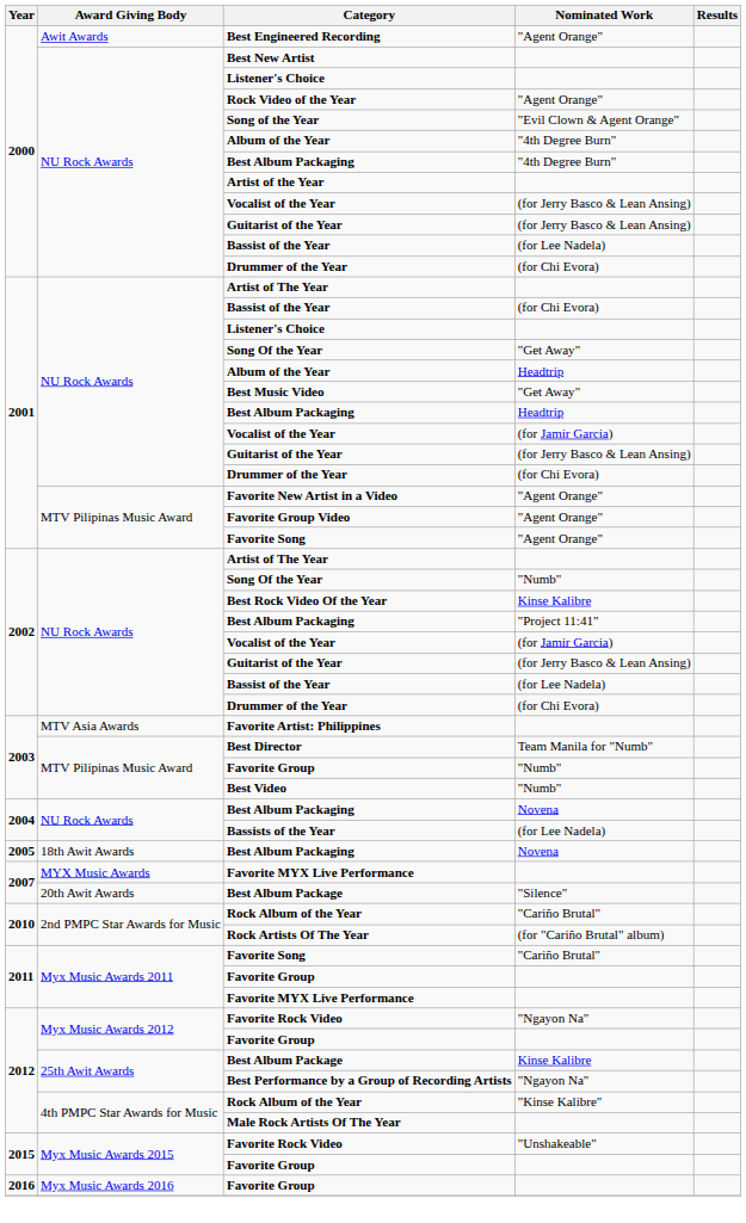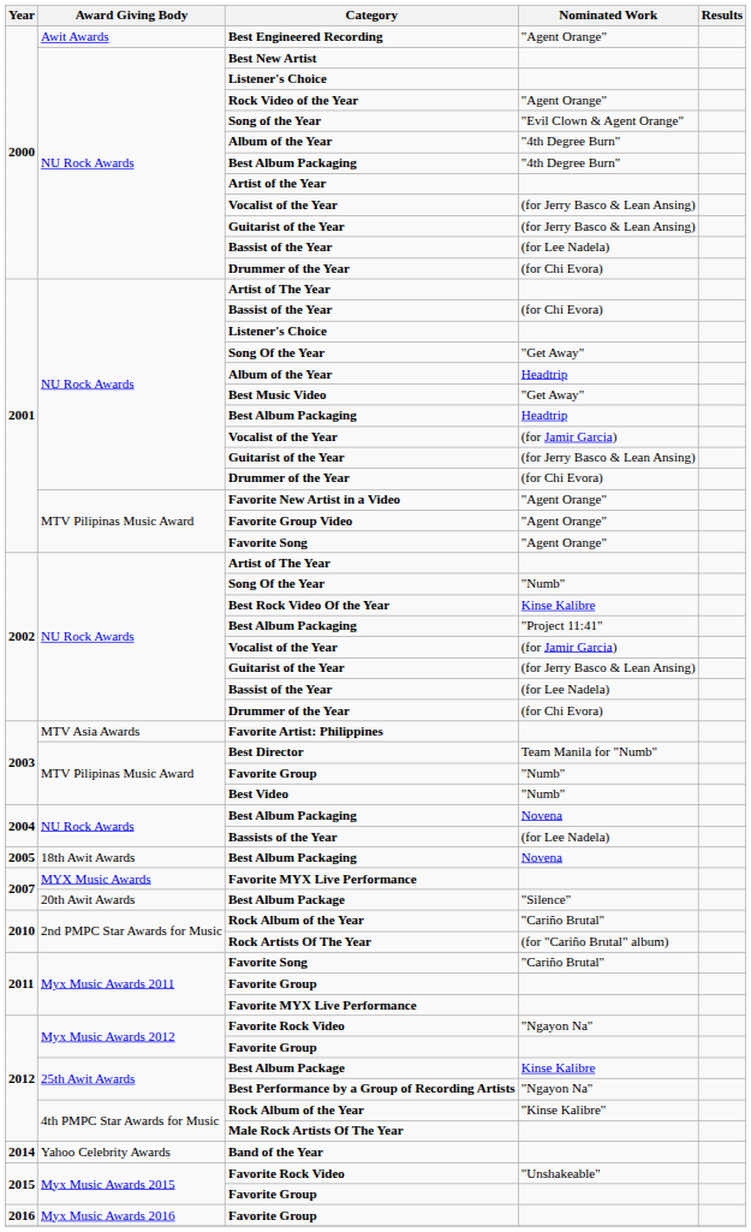 <table class="wikitable">
 <tr>
 <th>Year</th>
 <th>Award Giving Body</th>
 <th>Category</th>
 <th>Nominated Work</th>
 <th>Results</th>
 </tr>
 <tr>
 <td rowspan=12><strong>2000</strong></td>
 <td><a href='#'>Awit Awards</a></td>
 <td><strong>Best Engineered Recording</strong></td>
 <td>"Agent Orange"</td>
 <td></td>
 </tr>
 <tr>
 <td rowspan=11><a href='#'>NU Rock Awards</a></td>
 <td><strong>Best New Artist</strong></td>
 <td></td>
 <td></td>
 </tr>
 <tr>
 <td><strong>Listener's Choice</strong></td>
 <td></td>
 <td></td>
 </tr>
 <tr>
 <td><strong>Rock Video of the Year</strong></td>
 <td>"Agent Orange"</td>
 <td></td>
 </tr>
 <tr>
 <td><strong>Song of the Year</strong></td>
 <td>"Evil Clown & Agent Orange"</td>
 <td></td>
 </tr>
 <tr>
 <td><strong>Album of the Year</strong></td>
 <td>"4th Degree Burn"</td>
 <td></td>
 </tr>
 <tr>
 <td><strong>Best Album Packaging</strong></td>
 <td>"4th Degree Burn"</td>
 <td></td>
 </tr>
 <tr>
 <td><strong>Artist of the Year</strong></td>
 <td></td>
 <td></td>
 </tr>
 <tr>
 <td><strong>Vocalist of the Year</strong></td>
 <td>(for Jerry Basco & Lean Ansing)</td>
 <td></td>
 </tr>
 <tr>
 <td><strong>Guitarist of the Year</strong></td>
 <td>(for Jerry Basco & Lean Ansing)</td>
 <td></td>
 </tr>
 <tr>
 <td><strong>Bassist of the Year</strong></td>
 <td>(for Lee Nadela)</td>
 <td></td>
 </tr>
 <tr>
 <td><strong>Drummer of the Year</strong></td>
 <td>(for Chi Evora)</td>
 <td></td>
 </tr>
 <tr>
 <td rowspan=13><strong>2001</strong></td>
 <td rowspan=10><a href='#'>NU Rock Awards</a></td>
 <td><strong>Artist of The Year</strong></td>
 <td></td>
 <td></td>
 </tr>
 <tr>
 <td><strong>Bassist of the Year</strong></td>
 <td>(for Chi Evora)</td>
 <td></td>
 </tr>
 <tr>
 <td><strong>Listener's Choice</strong></td>
 <td></td>
 <td></td>
 </tr>
 <tr>
 <td><strong>Song Of the Year</strong></td>
 <td>"Get Away"</td>
 <td></td>
 </tr>
 <tr>
 <td><strong>Album of the Year</strong></td>
 <td><a href='#'>Headtrip</a></td>
 <td></td>
 </tr>
 <tr>
 <td><strong>Best Music Video</strong></td>
 <td>"Get Away"</td>
 <td></td>
 </tr>
 <tr>
 <td><strong>Best Album Packaging</strong></td>
 <td><a href='#'>Headtrip</a></td>
 <td></td>
 </tr>
 <tr>
 <td><strong>Vocalist of the Year</strong></td>
 <td>(for <a href='#'>Jamir Garcia</a>)</td>
 <td></td>
 </tr>
 <tr>
 <td><strong>Guitarist of the Year</strong></td>
 <td>(for Jerry Basco & Lean Ansing)</td>
 <td></td>
 </tr>
 <tr>
 <td><strong>Drummer of the Year</strong></td>
 <td>(for Chi Evora)</td>
 <td></td>
 </tr>
 <tr>
 <td rowspan=3>MTV Pilipinas Music Award</td>
 <td><strong>Favorite New Artist in a Video</strong></td>
 <td>"Agent Orange"</td>
 <td></td>
 </tr>
 <tr>
 <td><strong>Favorite Group Video</strong></td>
 <td>"Agent Orange"</td>
 <td></td>
 </tr>
 <tr>
 <td><strong>Favorite Song</strong></td>
 <td>"Agent Orange"</td>
 <td></td>
 </tr>
 <tr>
 <td rowspan=8><strong>2002</strong></td>
 <td rowspan=8><a href='#'>NU Rock Awards</a></td>
 <td><strong>Artist of The Year</strong></td>
 <td></td>
 <td></td>
 </tr>
 <tr>
 <td><strong>Song Of the Year</strong></td>
 <td>"Numb"</td>
 <td></td>
 </tr>
 <tr>
 <td><strong>Best Rock Video Of the Year</strong></td>
 <td><a href='#'>Kinse Kalibre</a></td>
 <td></td>
 </tr>
 <tr>
 <td><strong>Best Album Packaging</strong></td>
 <td>"Project 11:41"</td>
 <td></td>
 </tr>
 <tr>
 <td><strong>Vocalist of the Year</strong></td>
 <td>(for <a href='#'>Jamir Garcia</a>)</td>
 <td></td>
 </tr>
 <tr>
 <td><strong>Guitarist of the Year</strong></td>
 <td>(for Jerry Basco & Lean Ansing)</td>
 <td></td>
 </tr>
 <tr>
 <td><strong>Bassist of the Year</strong></td>
 <td>(for Lee Nadela)</td>
 <td></td>
 </tr>
 <tr>
 <td><strong>Drummer of the Year</strong></td>
 <td>(for Chi Evora)</td>
 <td></td>
 </tr>
 <tr>
 <td rowspan=4><strong>2003</strong></td>
 <td>MTV Asia Awards</td>
 <td><strong>Favorite Artist: Philippines</strong></td>
 <td></td>
 <td></td>
 </tr>
 <tr>
 <td rowspan=3>MTV Pilipinas Music Award</td>
 <td><strong>Best Director</strong></td>
 <td>Team Manila for "Numb"</td>
 <td></td>
 </tr>
 <tr>
 <td><strong>Favorite Group</strong></td>
 <td>"Numb"</td>
 <td></td>
 </tr>
 <tr>
 <td><strong>Best Video</strong></td>
 <td>"Numb"</td>
 <td></td>
 </tr>
 <tr>
 <td rowspan=2><strong>2004</strong></td>
 <td rowspan=2><a href='#'>NU Rock Awards</a></td>
 <td><strong>Best Album Packaging</strong></td>
 <td><a href='#'>Novena</a></td>
 <td></td>
 </tr>
 <tr>
 <td><strong>Bassists of the Year</strong></td>
 <td>(for Lee Nadela)</td>
 <td></td>
 </tr>
 <tr>
 <td><strong>2005</strong></td>
 <td>18th Awit Awards</td>
 <td><strong>Best Album Packaging</strong></td>
 <td><a href='#'>Novena</a></td>
 <td></td>
 </tr>
 <tr>
 <td rowspan=2><strong>2007</strong></td>
 <td><a href='#'>MYX Music Awards</a></td>
 <td><strong>Favorite MYX Live Performance</strong></td>
 <td></td>
 <td></td>
 </tr>
 <tr>
 <td>20th Awit Awards</td>
 <td><strong>Best Album Package</strong></td>
 <td>"Silence"</td>
 <td></td>
 </tr>
 <tr>
 <td rowspan=2><strong>2010</strong></td>
 <td rowspan=2>2nd PMPC Star Awards for Music</td>
 <td><strong>Rock Album of the Year</strong></td>
 <td>"Cariño Brutal"</td>
 <td></td>
 </tr>
 <tr>
 <td><strong>Rock Artists Of The Year</strong></td>
 <td>(for "Cariño Brutal" album)</td>
 <td></td>
 </tr>
 <tr>
 <td rowspan=3><strong>2011</strong></td>
 <td rowspan=3><a href='#'>Myx Music Awards 2011</a></td>
 <td><strong>Favorite Song</strong></td>
 <td>"Cariño Brutal"</td>
 <td></td>
 </tr>
 <tr>
 <td><strong>Favorite Group</strong></td>
 <td></td>
 <td></td>
 </tr>
 <tr>
 <td><strong>Favorite MYX Live Performance</strong></td>
 <td></td>
 <td></td>
 </tr>
 <tr>
 <td rowspan=6><strong>2012</strong></td>
 <td rowspan=2><a href='#'>Myx Music Awards 2012</a></td>
 <td><strong>Favorite Rock Video</strong></td>
 <td>"Ngayon Na"</td>
 <td></td>
 </tr>
 <tr>
 <td><strong>Favorite Group</strong></td>
 <td></td>
 <td></td>
 </tr>
 <tr>
 <td rowspan=2><a href='#'>25th Awit Awards</a></td>
 <td><strong>Best Album Package</strong></td>
 <td><a href='#'>Kinse Kalibre</a></td>
 <td></td>
 </tr>
 <tr>
 <td><strong>Best Performance by a Group of Recording Artists</strong></td>
 <td>"Ngayon Na"</td>
 <td></td>
 </tr>
 <tr>
 <td rowspan=2>4th PMPC Star Awards for Music</td>
 <td><strong>Rock Album of the Year</strong></td>
 <td>"Kinse Kalibre"</td>
 <td></td>
 </tr>
 <tr>
 <td><strong>Male Rock Artists Of The Year</strong></td>
 <td></td>
 <td></td>
 </tr>
 <tr>
+<td><strong>2014</strong></td>
+<td>Yahoo Celebrity Awards</td>
+<td><strong>Band of the Year</strong></td>
+<td></td>
+<td></td>
+</tr>
+<tr>
 <td rowspan=2><strong>2015</strong></td>
 <td rowspan=2><a href='#'>Myx Music Awards 2015</a></td>
 <td><strong>Favorite Rock Video</strong></td>
 <td>"Unshakeable"</td>
 <td></td>
 </tr>
 <tr>
 <td><strong>Favorite Group</strong></td>
 <td></td>
 <td></td>
 </tr>
 <tr>
 <td><strong>2016</strong></td>
 <td><a href='#'>Myx Music Awards 2016</a></td>
 <td><strong>Favorite Group</strong></td>
 <td></td>
 <td></td>
 </tr>
 <tr>
 </tr>
 </table>
